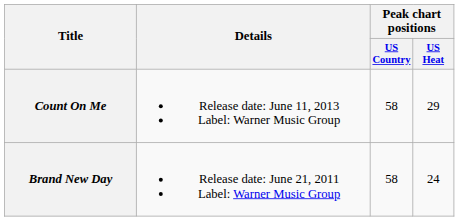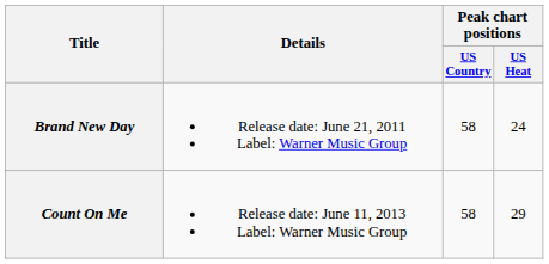 <table class="wikitable plainrowheaders" style="text-align:center;">
 <tr>
 <th rowspan="2" style="width:10em;">Title</th>
 <th rowspan="2" style="width:18em;">Details</th>
 <th colspan="2">Peak chart<br>positions</th>
 </tr>
 <tr style="font-size:smaller;">
 <th style="width:45px;"><a href='#'>US Country</a></th>
 <th style="width:45px;"><a href='#'>US Heat</a></th>
 </tr>
 <tr>
+<th scope="row"><em>Brand New Day</em></th>
+<td><br><ul><li>Release date: June 21, 2011</li><li>Label: <a href='#'>Warner Music Group</a></li></ul></td>
+<td>58</td>
+<td>24</td>
+</tr>
+<tr>
 <th scope="row"><em>Count On Me</em></th>
 <td><br><ul><li>Release date: June 11, 2013</li><li>Label: Warner Music Group</li></ul></td>
 <td>58</td>
 <td>29</td>
 </tr>
-<tr>
-<th scope="row"><em>Brand New Day</em></th>
-<td><br><ul><li>Release date: June 21, 2011</li><li>Label: <a href='#'>Warner Music Group</a></li></ul></td>
-<td>58</td>
-<td>24</td>
-</tr>
 </table>
